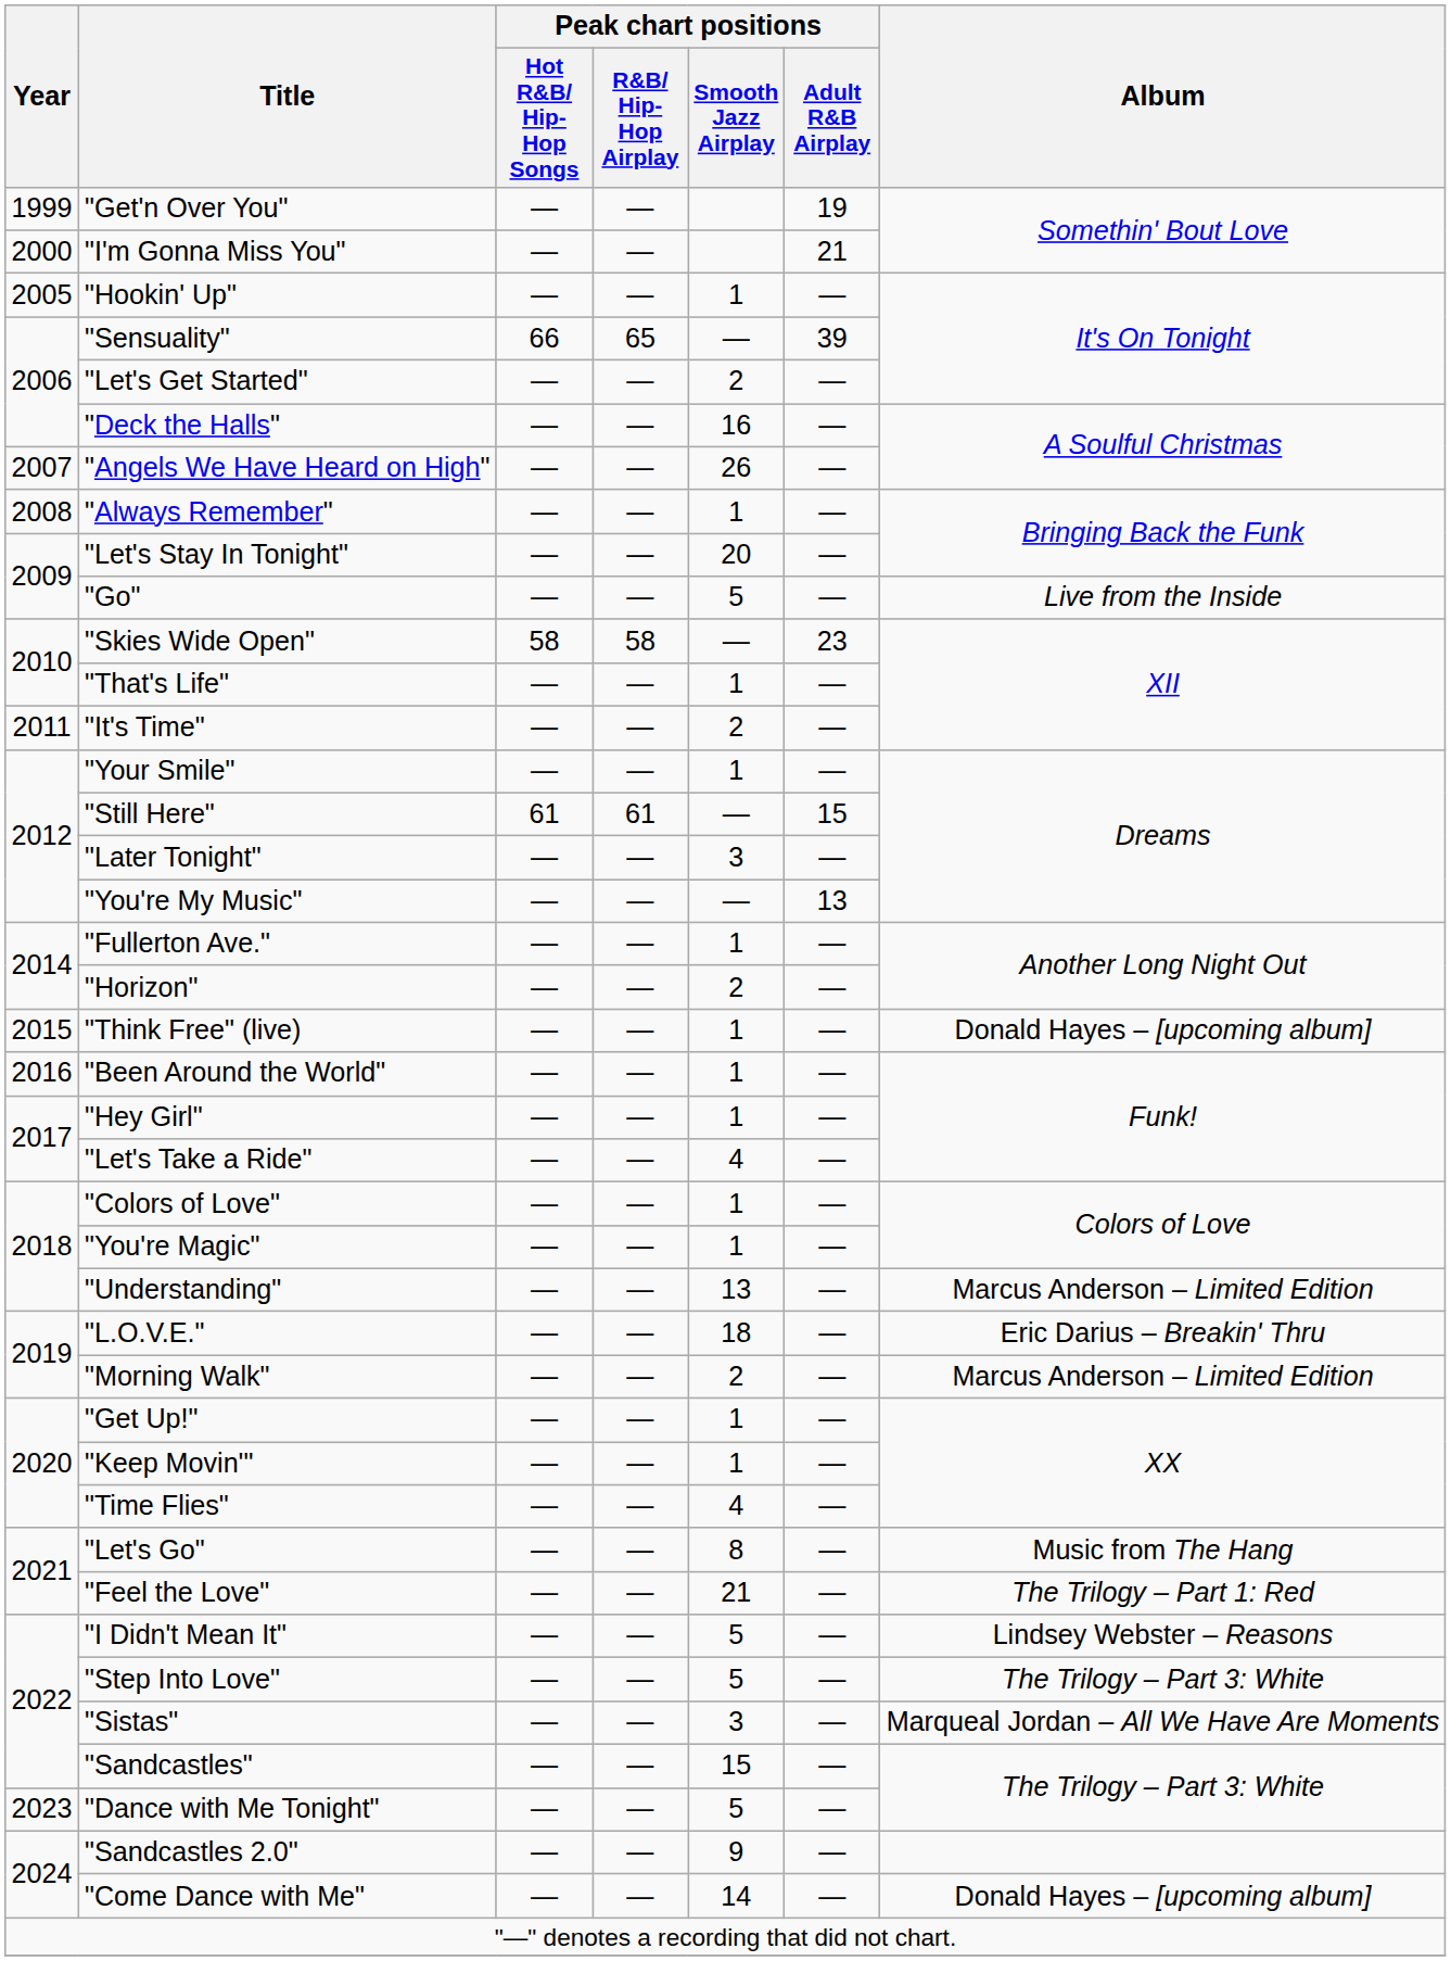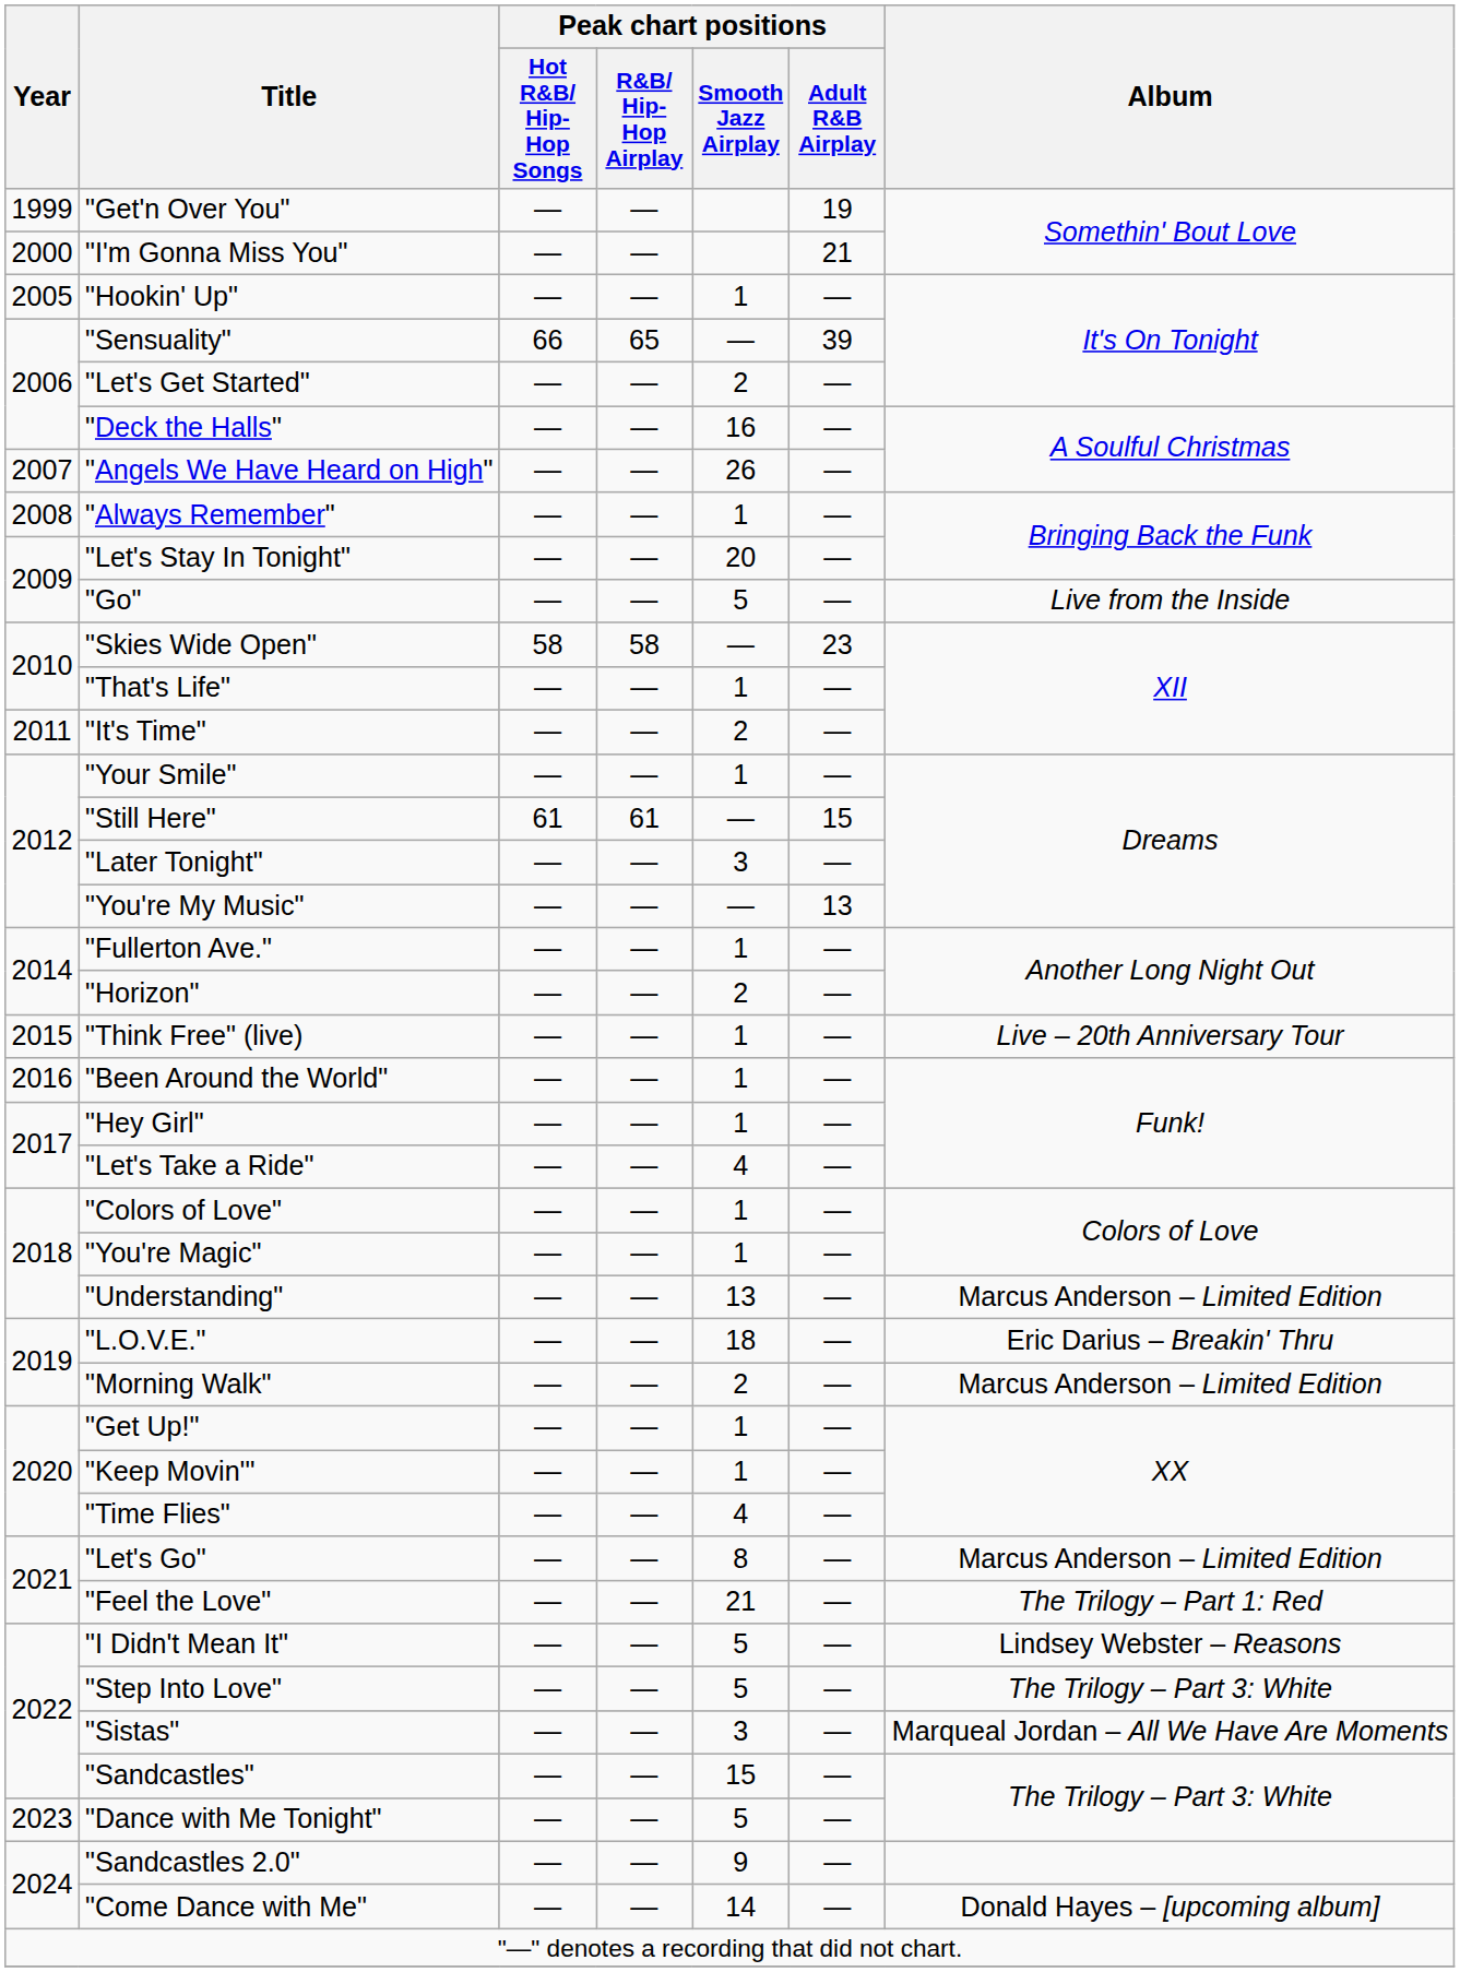 <table class="wikitable" style="text-align:center";>
 <tr>
 <th rowspan="2">Year</th>
 <th rowspan="2">Title</th>
 <th colspan="4">Peak chart positions</th>
 <th rowspan="2">Album</th>
 </tr>
 <tr style="font-size:smaller;">
 <th style="width:50px;"><a href='#'>Hot R&B/<br>Hip-Hop<br>Songs</a><br></th>
 <th style="width:50px;"><a href='#'>R&B/<br>Hip-Hop<br>Airplay</a><br></th>
 <th style="width:50px;"><a href='#'>Smooth Jazz<br>Airplay</a><br></th>
 <th style="width:50px;"><a href='#'>Adult R&B<br>Airplay</a><br></th>
 </tr>
 <tr>
 <td>1999</td>
 <td align="left">"Get'n Over You"</td>
 <td>—</td>
 <td>—</td>
 <td></td>
 <td>19</td>
 <td rowspan="2"><em><a href='#'>Somethin' Bout Love</a></em></td>
 </tr>
 <tr>
 <td>2000</td>
 <td align="left">"I'm Gonna Miss You"</td>
 <td>—</td>
 <td>—</td>
 <td></td>
 <td>21</td>
 </tr>
 <tr>
 <td>2005</td>
 <td align="left">"Hookin' Up"</td>
 <td>—</td>
 <td>—</td>
 <td>1</td>
 <td>—</td>
 <td rowspan="3"><em><a href='#'>It's On Tonight</a></em></td>
 </tr>
 <tr>
 <td rowspan="3">2006</td>
 <td align="left">"Sensuality"</td>
 <td>66</td>
 <td>65</td>
 <td>—</td>
 <td>39</td>
 </tr>
 <tr>
 <td align="left">"Let's Get Started"</td>
 <td>—</td>
 <td>—</td>
 <td>2</td>
 <td>—</td>
 </tr>
 <tr>
 <td align="left">"<a href='#'>Deck the Halls</a>"</td>
 <td>—</td>
 <td>—</td>
 <td>16</td>
 <td>—</td>
 <td rowspan="2"><em><a href='#'>A Soulful Christmas</a></em></td>
 </tr>
 <tr>
 <td>2007</td>
 <td align="left">"<a href='#'>Angels We Have Heard on High</a>"</td>
 <td>—</td>
 <td>—</td>
 <td>26</td>
 <td>—</td>
 </tr>
 <tr>
 <td>2008</td>
 <td align="left">"<a href='#'>Always Remember</a>"</td>
 <td>—</td>
 <td>—</td>
 <td>1</td>
 <td>—</td>
 <td rowspan="2"><em><a href='#'>Bringing Back the Funk</a></em></td>
 </tr>
 <tr>
 <td rowspan="2">2009</td>
 <td align="left">"Let's Stay In Tonight"</td>
 <td>—</td>
 <td>—</td>
 <td>20</td>
 <td>—</td>
 </tr>
 <tr>
 <td align="left">"Go"</td>
 <td>—</td>
 <td>—</td>
 <td>5</td>
 <td>—</td>
 <td><em>Live from the Inside</em></td>
 </tr>
 <tr>
 <td rowspan="2">2010</td>
 <td align="left">"Skies Wide Open"</td>
 <td>58</td>
 <td>58</td>
 <td>—</td>
 <td>23</td>
 <td rowspan="3"><em><a href='#'>XII</a></em></td>
 </tr>
 <tr>
 <td align="left">"That's Life"</td>
 <td>—</td>
 <td>—</td>
 <td>1</td>
 <td>—</td>
 </tr>
 <tr>
 <td>2011</td>
 <td align="left">"It's Time"</td>
 <td>—</td>
 <td>—</td>
 <td>2</td>
 <td>—</td>
 </tr>
 <tr>
 <td rowspan="4">2012</td>
 <td align="left">"Your Smile"</td>
 <td>—</td>
 <td>—</td>
 <td>1</td>
 <td>—</td>
 <td rowspan="4"><em>Dreams</em></td>
 </tr>
 <tr>
 <td align="left">"Still Here"</td>
 <td>61</td>
 <td>61</td>
 <td>—</td>
 <td>15</td>
 </tr>
 <tr>
 <td align="left">"Later Tonight"</td>
 <td>—</td>
 <td>—</td>
 <td>3</td>
 <td>—</td>
 </tr>
 <tr>
 <td align="left">"You're My Music"</td>
 <td>—</td>
 <td>—</td>
 <td>—</td>
 <td>13</td>
 </tr>
 <tr>
 <td rowspan="2">2014</td>
 <td align="left">"Fullerton Ave."</td>
 <td>—</td>
 <td>—</td>
 <td>1</td>
 <td>—</td>
 <td rowspan="2"><em>Another Long Night Out</em></td>
 </tr>
 <tr>
 <td align="left">"Horizon"</td>
 <td>—</td>
 <td>—</td>
 <td>2</td>
 <td>—</td>
 </tr>
 <tr>
 <td>2015</td>
 <td align="left">"Think Free" (live)</td>
 <td>—</td>
 <td>—</td>
 <td>1</td>
 <td>—</td>
-<td>Donald Hayes – <em>[upcoming album]</em></td>
+<td><em>Live – 20th Anniversary Tour</em></td>
 </tr>
 <tr>
 <td>2016</td>
 <td align="left">"Been Around the World"</td>
 <td>—</td>
 <td>—</td>
 <td>1</td>
 <td>—</td>
 <td rowspan="3"><em>Funk!</em></td>
 </tr>
 <tr>
 <td rowspan="2">2017</td>
 <td align="left">"Hey Girl"</td>
 <td>—</td>
 <td>—</td>
 <td>1</td>
 <td>—</td>
 </tr>
 <tr>
 <td align="left">"Let's Take a Ride"</td>
 <td>—</td>
 <td>—</td>
 <td>4</td>
 <td>—</td>
 </tr>
 <tr>
 <td rowspan="3">2018</td>
 <td align="left">"Colors of Love"</td>
 <td>—</td>
 <td>—</td>
 <td>1</td>
 <td>—</td>
 <td rowspan="2"><em>Colors of Love</em></td>
 </tr>
 <tr>
 <td align="left">"You're Magic"</td>
 <td>—</td>
 <td>—</td>
 <td>1</td>
 <td>—</td>
 </tr>
 <tr>
 <td align="left">"Understanding"</td>
 <td>—</td>
 <td>—</td>
 <td>13</td>
 <td>—</td>
 <td>Marcus Anderson – <em>Limited Edition</em></td>
 </tr>
 <tr>
 <td rowspan="2">2019</td>
 <td align="left">"L.O.V.E."</td>
 <td>—</td>
 <td>—</td>
 <td>18</td>
 <td>—</td>
 <td>Eric Darius – <em>Breakin' Thru</em></td>
 </tr>
 <tr>
 <td align="left">"Morning Walk"</td>
 <td>—</td>
 <td>—</td>
 <td>2</td>
 <td>—</td>
 <td>Marcus Anderson – <em>Limited Edition</em></td>
 </tr>
 <tr>
 <td rowspan="3">2020</td>
 <td align="left">"Get Up!"</td>
 <td>—</td>
 <td>—</td>
 <td>1</td>
 <td>—</td>
 <td rowspan="3"><em>XX</em></td>
 </tr>
 <tr>
 <td align="left">"Keep Movin'"</td>
 <td>—</td>
 <td>—</td>
 <td>1</td>
 <td>—</td>
 </tr>
 <tr>
 <td align="left">"Time Flies"</td>
 <td>—</td>
 <td>—</td>
 <td>4</td>
 <td>—</td>
 </tr>
 <tr>
 <td rowspan="2">2021</td>
 <td align="left">"Let's Go"</td>
 <td>—</td>
 <td>—</td>
 <td>8</td>
 <td>—</td>
-<td>Music from <em>The Hang</em></td>
+<td>Marcus Anderson – <em>Limited Edition</em></td>
 </tr>
 <tr>
 <td align="left">"Feel the Love"</td>
 <td>—</td>
 <td>—</td>
 <td>21</td>
 <td>—</td>
 <td><em>The Trilogy – Part 1: Red</em></td>
 </tr>
 <tr>
 <td rowspan="4">2022</td>
 <td align="left">"I Didn't Mean It"</td>
 <td>—</td>
 <td>—</td>
 <td>5</td>
 <td>—</td>
 <td>Lindsey Webster – <em>Reasons</em></td>
 </tr>
 <tr>
 <td align="left">"Step Into Love"</td>
 <td>—</td>
 <td>—</td>
 <td>5</td>
 <td>—</td>
 <td><em>The Trilogy – Part 3: White</em></td>
 </tr>
 <tr>
 <td align="left">"Sistas"</td>
 <td>—</td>
 <td>—</td>
 <td>3</td>
 <td>—</td>
 <td>Marqueal Jordan – <em>All We Have Are Moments</em></td>
 </tr>
 <tr>
 <td align="left">"Sandcastles"</td>
 <td>—</td>
 <td>—</td>
 <td>15</td>
 <td>—</td>
 <td rowspan="2"><em>The Trilogy – Part 3: White</em></td>
 </tr>
 <tr>
 <td>2023</td>
 <td align="left">"Dance with Me Tonight"</td>
 <td>—</td>
 <td>—</td>
 <td>5</td>
 <td>—</td>
 </tr>
 <tr>
 <td rowspan="2">2024</td>
 <td align="left">"Sandcastles 2.0"</td>
 <td>—</td>
 <td>—</td>
 <td>9</td>
 <td>—</td>
 <td></td>
 </tr>
 <tr>
 <td align="left">"Come Dance with Me"</td>
 <td>—</td>
 <td>—</td>
 <td>14</td>
 <td>—</td>
 <td>Donald Hayes – <em>[upcoming album]</em></td>
 </tr>
 <tr>
 <td colspan="7" style="font-size:90%">"—" denotes a recording that did not chart.</td>
 </tr>
 <tr>
 </tr>
 </table>
